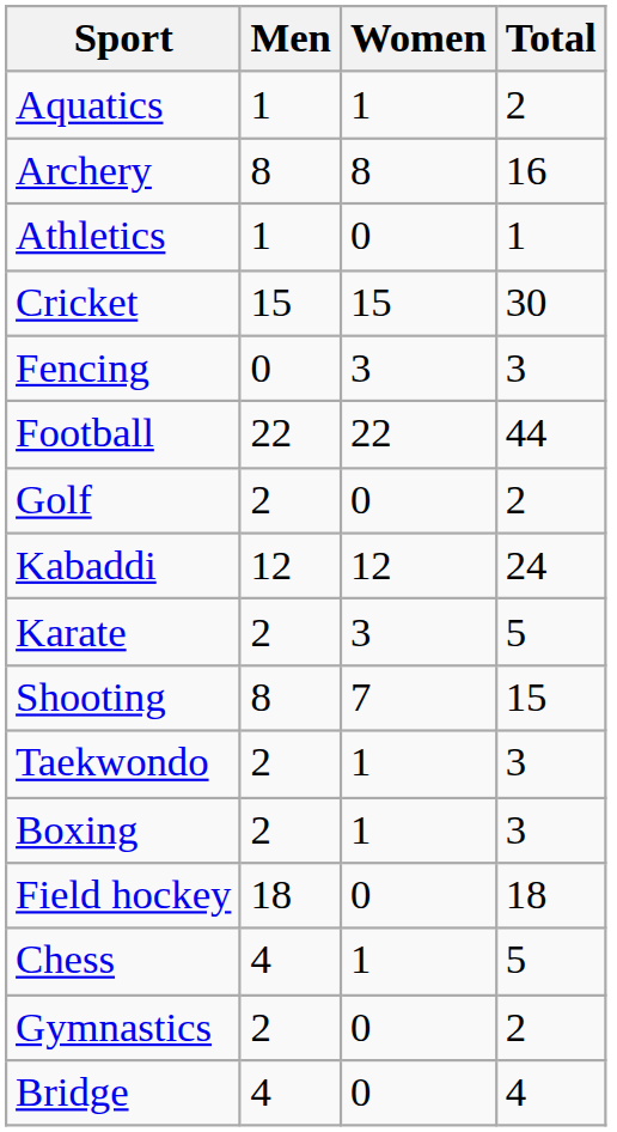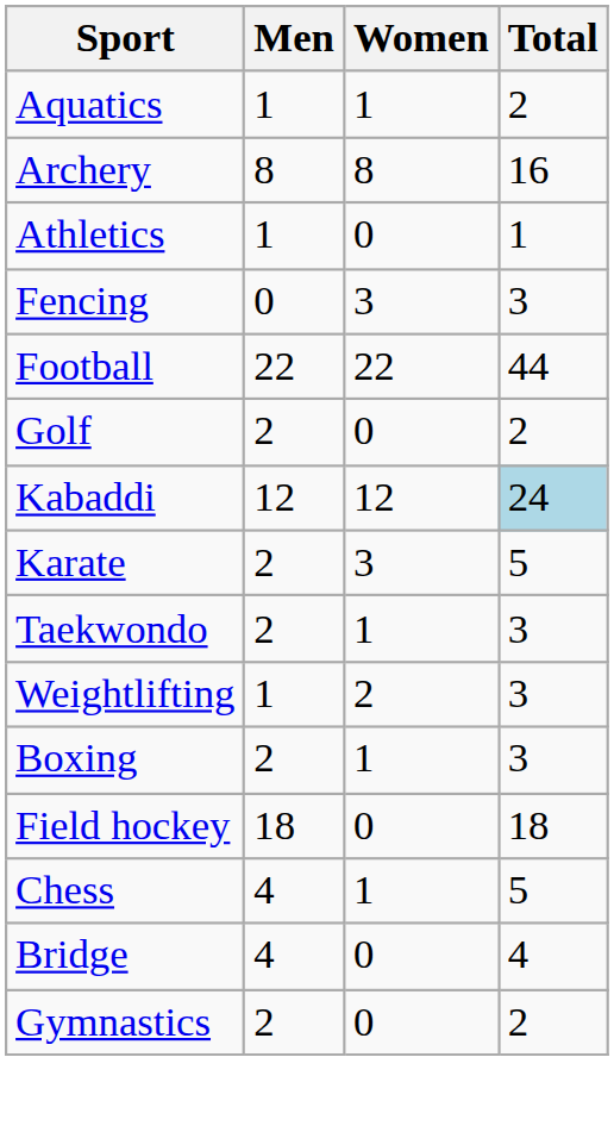 <table class="wikitable sortable">
 <tr>
 <th>Sport</th>
 <th>Men</th>
 <th>Women</th>
 <th>Total</th>
 </tr>
 <tr>
 <td><a href='#'>Aquatics</a></td>
 <td>1</td>
 <td>1</td>
 <td>2</td>
 </tr>
 <tr>
 <td><a href='#'>Archery</a></td>
 <td>8</td>
 <td>8</td>
 <td>16</td>
 </tr>
 <tr>
 <td><a href='#'>Athletics</a></td>
 <td>1</td>
 <td>0</td>
 <td>1</td>
 </tr>
 <tr>
-<td><a href='#'>Cricket</a></td>
-<td>15</td>
-<td>15</td>
-<td>30</td>
-</tr>
-<tr>
 <td><a href='#'>Fencing</a></td>
 <td>0</td>
 <td>3</td>
 <td>3</td>
 </tr>
 <tr>
 <td><a href='#'>Football</a></td>
 <td>22</td>
 <td>22</td>
 <td>44</td>
 </tr>
 <tr>
 <td><a href='#'>Golf</a></td>
 <td>2</td>
 <td>0</td>
 <td>2</td>
 </tr>
 <tr>
 <td><a href='#'>Kabaddi</a></td>
 <td>12</td>
 <td>12</td>
-<td>24</td>
+<td style="background: lightblue;">24</td>
 </tr>
 <tr>
 <td><a href='#'>Karate</a></td>
 <td>2</td>
 <td>3</td>
 <td>5</td>
 </tr>
 <tr>
-<td><a href='#'>Shooting</a></td>
-<td>8</td>
-<td>7</td>
-<td>15</td>
-</tr>
-<tr>
 <td><a href='#'>Taekwondo</a></td>
 <td>2</td>
 <td>1</td>
+<td>3</td>
+</tr>
+<tr>
+<td><a href='#'>Weightlifting</a></td>
+<td>1</td>
+<td>2</td>
 <td>3</td>
 </tr>
 <tr>
 <td><a href='#'>Boxing</a></td>
 <td>2</td>
 <td>1</td>
 <td>3</td>
 </tr>
 <tr>
 <td><a href='#'>Field hockey</a></td>
 <td>18</td>
 <td>0</td>
 <td>18</td>
 </tr>
 <tr>
 <td><a href='#'>Chess</a></td>
 <td>4</td>
 <td>1</td>
 <td>5</td>
 </tr>
 <tr>
+<td><a href='#'>Bridge</a></td>
+<td>4</td>
+<td>0</td>
+<td>4</td>
+</tr>
+<tr>
 <td><a href='#'>Gymnastics</a></td>
 <td>2</td>
 <td>0</td>
 <td>2</td>
 </tr>
-<tr>
-<td><a href='#'>Bridge</a></td>
-<td>4</td>
-<td>0</td>
-<td>4</td>
-</tr>
 </table>
